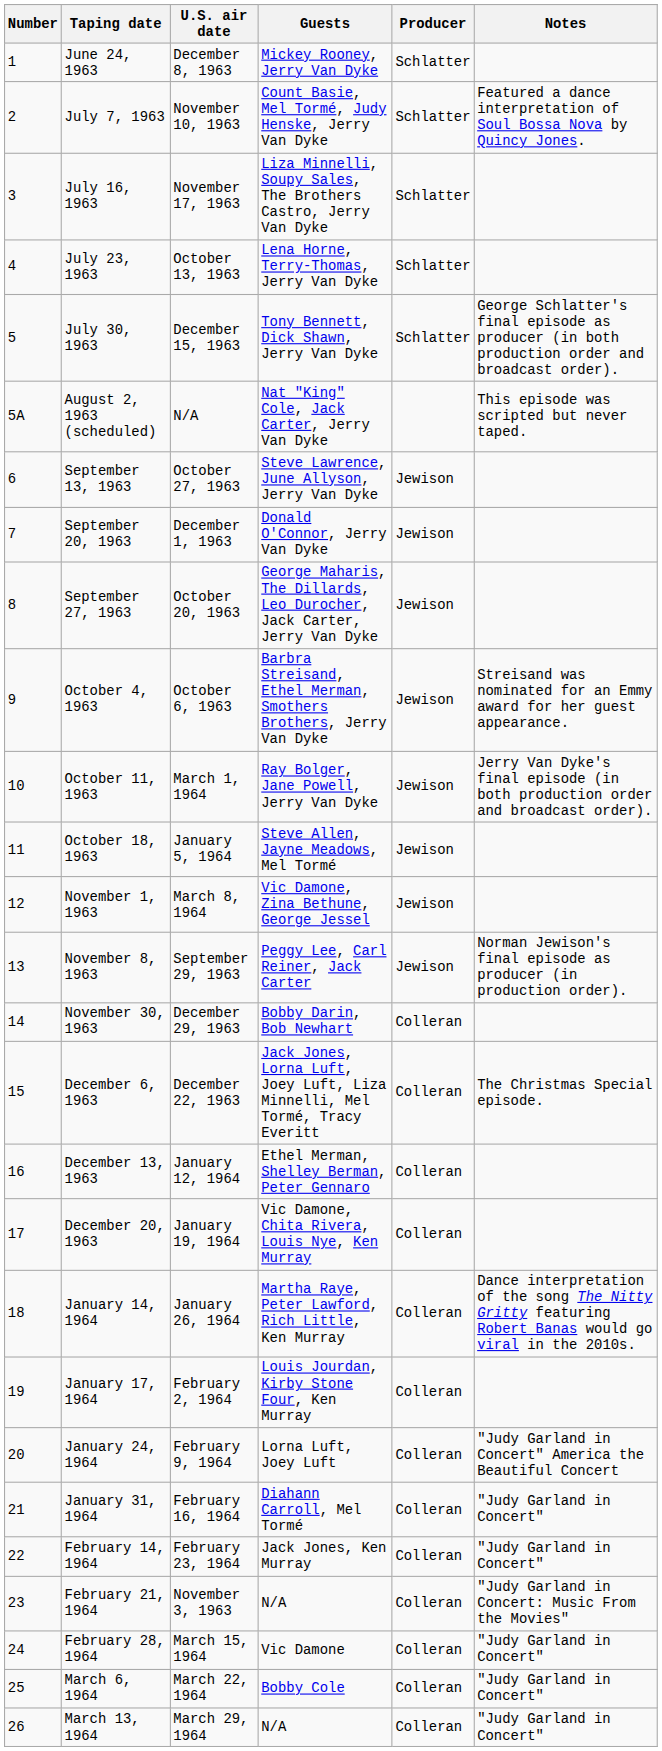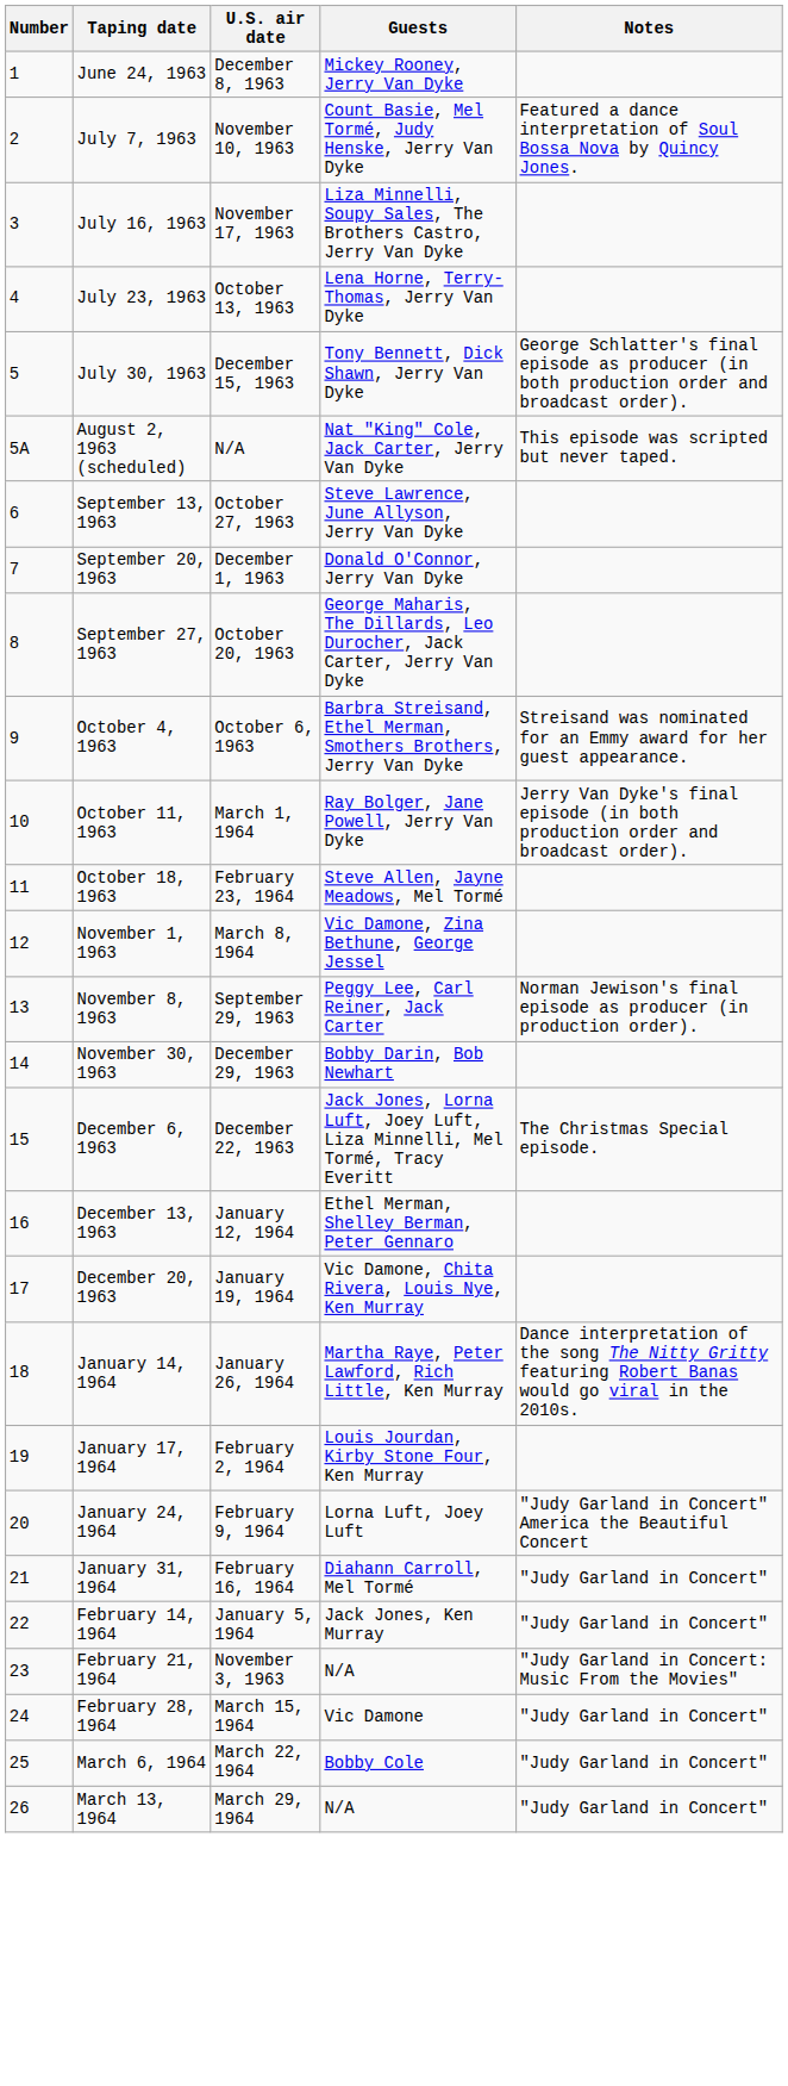 <table class="wikitable sortable">
 <tr>
 <th>Number</th>
 <th>Taping date</th>
 <th>U.S. air date</th>
 <th class= "unsortable">Guests</th>
-<th class= "unsortable">Producer</th>
 <th class= "unsortable">Notes</th>
 </tr>
 <tr>
 <td>1</td>
 <td>June 24, 1963</td>
 <td>December 8, 1963</td>
 <td><a href='#'>Mickey Rooney</a>, <a href='#'>Jerry Van Dyke</a></td>
-<td>Schlatter</td>
 <td></td>
 </tr>
 <tr>
 <td>2</td>
 <td>July 7, 1963</td>
 <td>November 10, 1963</td>
 <td><a href='#'>Count Basie</a>, <a href='#'>Mel Tormé</a>, <a href='#'>Judy Henske</a>, Jerry Van Dyke</td>
-<td>Schlatter</td>
 <td>Featured a dance interpretation of <a href='#'>Soul Bossa Nova</a> by <a href='#'>Quincy Jones</a>.</td>
 </tr>
 <tr>
 <td>3</td>
 <td>July 16, 1963</td>
 <td>November 17, 1963</td>
 <td><a href='#'>Liza Minnelli</a>, <a href='#'>Soupy Sales</a>, The Brothers Castro, Jerry Van Dyke</td>
-<td>Schlatter</td>
 <td></td>
 </tr>
 <tr>
 <td>4</td>
 <td>July 23, 1963</td>
 <td>October 13, 1963</td>
 <td><a href='#'>Lena Horne</a>, <a href='#'>Terry-Thomas</a>, Jerry Van Dyke</td>
-<td>Schlatter</td>
 <td></td>
 </tr>
 <tr>
 <td>5</td>
 <td>July 30, 1963</td>
 <td>December 15, 1963</td>
 <td><a href='#'>Tony Bennett</a>, <a href='#'>Dick Shawn</a>, Jerry Van Dyke</td>
-<td>Schlatter</td>
 <td>George Schlatter's final episode as producer (in both production order and broadcast order).</td>
 </tr>
 <tr>
 <td>5A</td>
 <td>August 2, 1963 (scheduled)</td>
 <td>N/A</td>
 <td><a href='#'>Nat "King" Cole</a>, <a href='#'>Jack Carter</a>, Jerry Van Dyke</td>
-<td></td>
 <td>This episode was scripted but never taped.</td>
 </tr>
 <tr>
 <td>6</td>
 <td>September 13, 1963</td>
 <td>October 27, 1963</td>
 <td><a href='#'>Steve Lawrence</a>, <a href='#'>June Allyson</a>, Jerry Van Dyke</td>
-<td>Jewison</td>
 <td></td>
 </tr>
 <tr>
 <td>7</td>
 <td>September 20, 1963</td>
 <td>December 1, 1963</td>
 <td><a href='#'>Donald O'Connor</a>, Jerry Van Dyke</td>
-<td>Jewison</td>
 <td></td>
 </tr>
 <tr>
 <td>8</td>
 <td>September 27, 1963</td>
 <td>October 20, 1963</td>
 <td><a href='#'>George Maharis</a>, <a href='#'>The Dillards</a>, <a href='#'>Leo Durocher</a>, Jack Carter, Jerry Van Dyke</td>
-<td>Jewison</td>
 <td></td>
 </tr>
 <tr>
 <td>9</td>
 <td>October 4, 1963</td>
 <td>October 6, 1963</td>
 <td><a href='#'>Barbra Streisand</a>, <a href='#'>Ethel Merman</a>, <a href='#'>Smothers Brothers</a>, Jerry Van Dyke</td>
-<td>Jewison</td>
 <td>Streisand was nominated for an Emmy award for her guest appearance.</td>
 </tr>
 <tr>
 <td>10</td>
 <td>October 11, 1963</td>
 <td>March 1, 1964</td>
 <td><a href='#'>Ray Bolger</a>, <a href='#'>Jane Powell</a>, Jerry Van Dyke</td>
-<td>Jewison</td>
 <td>Jerry Van Dyke's final episode (in both production order and broadcast order).</td>
 </tr>
 <tr>
 <td>11</td>
 <td>October 18, 1963</td>
-<td>January 5, 1964</td>
+<td>February 23, 1964</td>
 <td><a href='#'>Steve Allen</a>, <a href='#'>Jayne Meadows</a>, Mel Tormé</td>
-<td>Jewison</td>
 <td></td>
 </tr>
 <tr>
 <td>12</td>
 <td>November 1, 1963</td>
 <td>March 8, 1964</td>
 <td><a href='#'>Vic Damone</a>, <a href='#'>Zina Bethune</a>, <a href='#'>George Jessel</a></td>
-<td>Jewison</td>
 <td></td>
 </tr>
 <tr>
 <td>13</td>
 <td>November 8, 1963</td>
 <td>September 29, 1963</td>
 <td><a href='#'>Peggy Lee</a>, <a href='#'>Carl Reiner</a>, <a href='#'>Jack Carter</a></td>
-<td>Jewison</td>
 <td>Norman Jewison's final episode as producer (in production order).</td>
 </tr>
 <tr>
 <td>14</td>
 <td>November 30, 1963</td>
 <td>December 29, 1963</td>
 <td><a href='#'>Bobby Darin</a>, <a href='#'>Bob Newhart</a></td>
-<td>Colleran</td>
 <td></td>
 </tr>
 <tr>
 <td>15</td>
 <td>December 6, 1963</td>
 <td>December 22, 1963</td>
 <td><a href='#'>Jack Jones</a>, <a href='#'>Lorna Luft</a>, Joey Luft, Liza Minnelli, Mel Tormé, Tracy Everitt</td>
-<td>Colleran</td>
 <td>The Christmas Special episode.</td>
 </tr>
 <tr>
 <td>16</td>
 <td>December 13, 1963</td>
 <td>January 12, 1964</td>
 <td>Ethel Merman, <a href='#'>Shelley Berman</a>, <a href='#'>Peter Gennaro</a></td>
-<td>Colleran</td>
 <td></td>
 </tr>
 <tr>
 <td>17</td>
 <td>December 20, 1963</td>
 <td>January 19, 1964</td>
 <td>Vic Damone, <a href='#'>Chita Rivera</a>, <a href='#'>Louis Nye</a>, <a href='#'>Ken Murray</a></td>
-<td>Colleran</td>
 <td></td>
 </tr>
 <tr>
 <td>18</td>
 <td>January 14, 1964</td>
 <td>January 26, 1964</td>
 <td><a href='#'>Martha Raye</a>, <a href='#'>Peter Lawford</a>, <a href='#'>Rich Little</a>, Ken Murray</td>
-<td>Colleran</td>
 <td>Dance interpretation of the song <em><a href='#'>The Nitty Gritty</a></em> featuring <a href='#'>Robert Banas</a> would go <a href='#'>viral</a> in the 2010s.</td>
 </tr>
 <tr>
 <td>19</td>
 <td>January 17, 1964</td>
 <td>February 2, 1964</td>
 <td><a href='#'>Louis Jourdan</a>, <a href='#'>Kirby Stone Four</a>, Ken Murray</td>
-<td>Colleran</td>
 <td></td>
 </tr>
 <tr>
 <td>20</td>
 <td>January 24, 1964</td>
 <td>February 9, 1964</td>
 <td>Lorna Luft, Joey Luft</td>
-<td>Colleran</td>
 <td>"Judy Garland in Concert" America the Beautiful Concert</td>
 </tr>
 <tr>
 <td>21</td>
 <td>January 31, 1964</td>
 <td>February 16, 1964</td>
 <td><a href='#'>Diahann Carroll</a>, Mel Tormé</td>
-<td>Colleran</td>
 <td>"Judy Garland in Concert"</td>
 </tr>
 <tr>
 <td>22</td>
 <td>February 14, 1964</td>
-<td>February 23, 1964</td>
+<td>January 5, 1964</td>
 <td>Jack Jones, Ken Murray</td>
-<td>Colleran</td>
 <td>"Judy Garland in Concert"</td>
 </tr>
 <tr>
 <td>23</td>
 <td>February 21, 1964</td>
 <td>November 3, 1963</td>
 <td>N/A</td>
-<td>Colleran</td>
 <td>"Judy Garland in Concert: Music From the Movies"</td>
 </tr>
 <tr>
 <td>24</td>
 <td>February 28, 1964</td>
 <td>March 15, 1964</td>
 <td>Vic Damone</td>
-<td>Colleran</td>
 <td>"Judy Garland in Concert"</td>
 </tr>
 <tr>
 <td>25</td>
 <td>March 6, 1964</td>
 <td>March 22, 1964</td>
 <td><a href='#'>Bobby Cole</a></td>
-<td>Colleran</td>
 <td>"Judy Garland in Concert"</td>
 </tr>
 <tr>
 <td>26</td>
 <td>March 13, 1964</td>
 <td>March 29, 1964</td>
 <td>N/A</td>
-<td>Colleran</td>
 <td>"Judy Garland in Concert"</td>
 </tr>
 </table>
